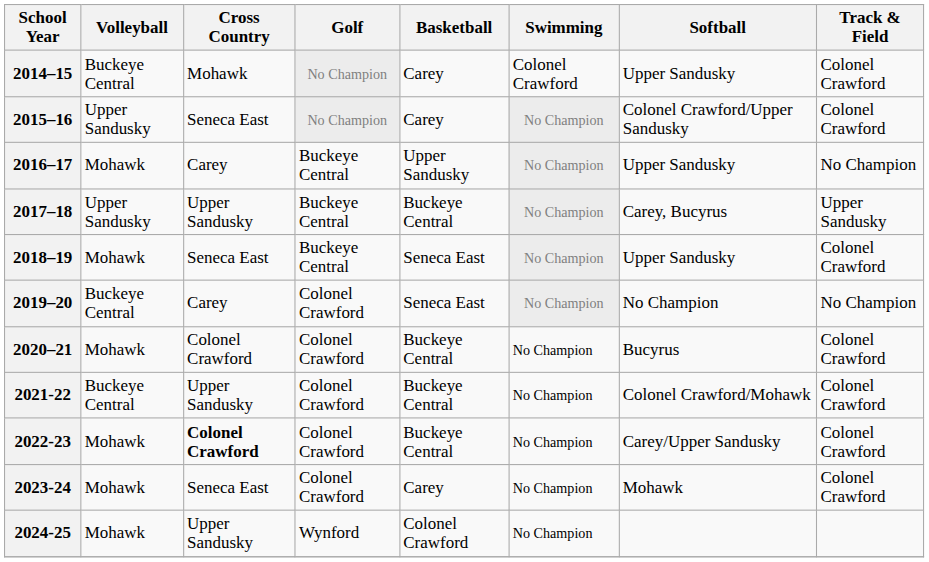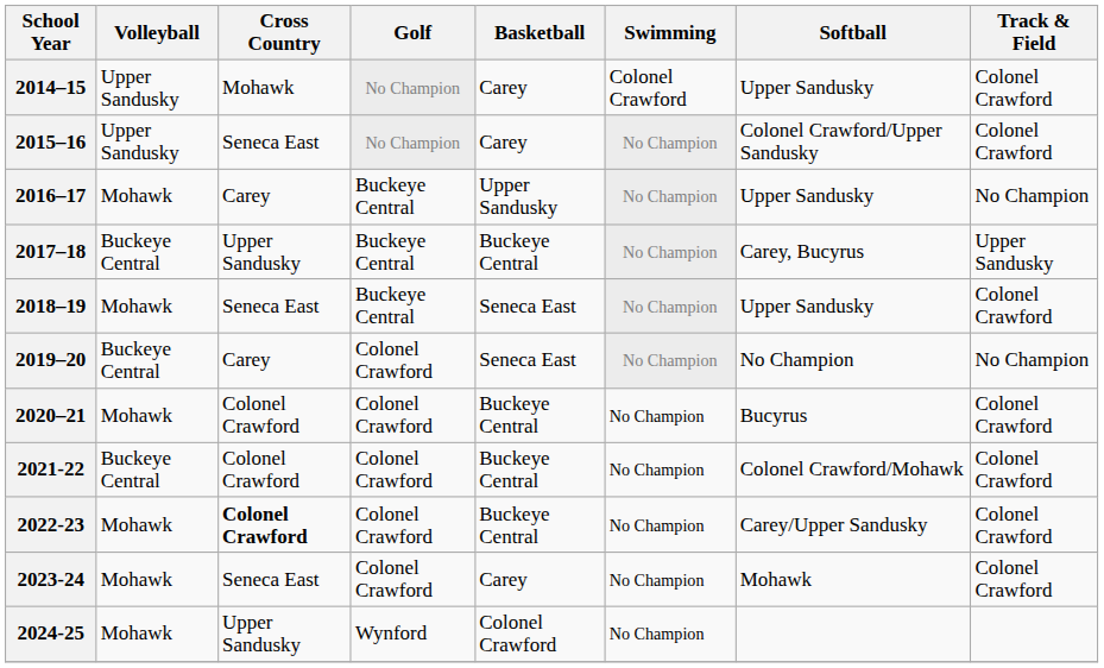 <table class="wikitable">
 <tr>
 <th>School Year</th>
 <th>Volleyball</th>
 <th>Cross Country</th>
 <th>Golf</th>
 <th>Basketball</th>
 <th>Swimming</th>
 <th>Softball</th>
 <th>Track & Field</th>
 </tr>
 <tr align="left">
 <th>2014–15</th>
-<td>Buckeye Central</td>
+<td>Upper Sandusky</td>
 <td>Mohawk</td>
 <td style="background: #ececec; color: grey; text-align: center" class="table-na"><small>No Champion</small></td>
 <td>Carey</td>
 <td>Colonel Crawford</td>
 <td>Upper Sandusky</td>
 <td>Colonel Crawford</td>
 </tr>
 <tr align="left">
 <th>2015–16</th>
 <td>Upper Sandusky</td>
 <td>Seneca East</td>
 <td style="background: #ececec; color: grey; text-align: center" class="table-na"><small>No Champion</small></td>
 <td>Carey</td>
 <td style="background: #ececec; color: grey; text-align: center" class="table-na"><small>No Champion</small></td>
 <td>Colonel Crawford/Upper Sandusky</td>
 <td>Colonel Crawford</td>
 </tr>
 <tr align="left">
 <th>2016–17</th>
 <td>Mohawk</td>
 <td>Carey</td>
 <td>Buckeye Central</td>
 <td>Upper Sandusky</td>
 <td style="background: #ececec; color: grey; text-align: center" class="table-na"><small>No Champion</small></td>
 <td>Upper Sandusky</td>
 <td>No Champion</td>
 </tr>
 <tr align="left">
 <th>2017–18</th>
-<td>Upper Sandusky</td>
+<td>Buckeye Central</td>
 <td>Upper Sandusky</td>
 <td>Buckeye Central</td>
 <td>Buckeye Central</td>
 <td style="background: #ececec; color: grey; text-align: center" class="table-na"><small>No Champion</small></td>
 <td>Carey, Bucyrus</td>
 <td>Upper Sandusky</td>
 </tr>
 <tr align="left">
 <th>2018–19</th>
 <td>Mohawk</td>
 <td>Seneca East</td>
 <td>Buckeye Central</td>
 <td>Seneca East</td>
 <td style="background: #ececec; color: grey; text-align: center" class="table-na"><small>No Champion</small></td>
 <td>Upper Sandusky</td>
 <td>Colonel Crawford</td>
 </tr>
 <tr align="left">
 <th>2019–20</th>
 <td>Buckeye Central</td>
 <td>Carey</td>
 <td>Colonel Crawford</td>
 <td>Seneca East</td>
 <td style="background: #ececec; color: grey; text-align: center" class="table-na"><small>No Champion</small></td>
 <td>No Champion</td>
 <td>No Champion</td>
 </tr>
 <tr align="left">
 <th>2020–21</th>
 <td>Mohawk</td>
 <td>Colonel Crawford</td>
 <td>Colonel Crawford</td>
 <td>Buckeye Central</td>
 <td><small>No Champion</small></td>
 <td>Bucyrus</td>
 <td>Colonel Crawford</td>
 </tr>
 <tr>
 <th>2021-22</th>
 <td>Buckeye Central</td>
-<td>Upper Sandusky</td>
+<td>Colonel Crawford</td>
 <td>Colonel Crawford</td>
 <td>Buckeye Central</td>
 <td><small>No Champion</small></td>
 <td>Colonel Crawford/Mohawk</td>
 <td>Colonel Crawford</td>
 </tr>
 <tr>
 <th>2022-23</th>
 <td>Mohawk</td>
 <td><strong>Colonel Crawford</strong></td>
 <td>Colonel Crawford</td>
 <td>Buckeye Central</td>
 <td><small>No Champion</small></td>
 <td>Carey/Upper Sandusky</td>
 <td>Colonel Crawford</td>
 </tr>
 <tr>
 <th>2023-24</th>
 <td>Mohawk</td>
 <td>Seneca East</td>
 <td>Colonel Crawford</td>
 <td>Carey</td>
 <td><small>No Champion</small></td>
 <td>Mohawk</td>
 <td>Colonel Crawford</td>
 </tr>
 <tr>
 <th>2024-25</th>
 <td>Mohawk</td>
 <td>Upper Sandusky</td>
 <td>Wynford</td>
 <td>Colonel Crawford</td>
 <td><small>No Champion</small></td>
 <td></td>
 <td></td>
 </tr>
 <tr>
 </tr>
 </table>
